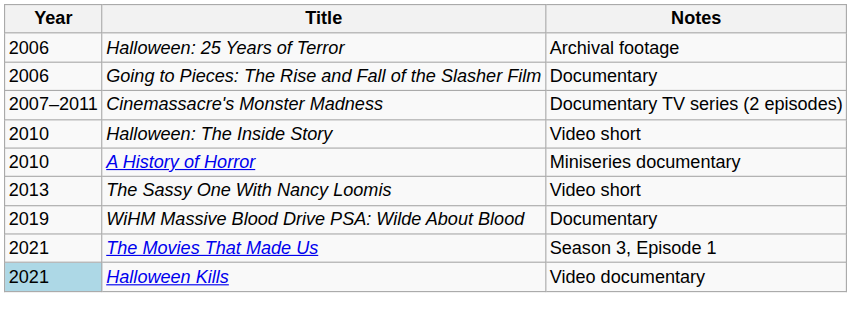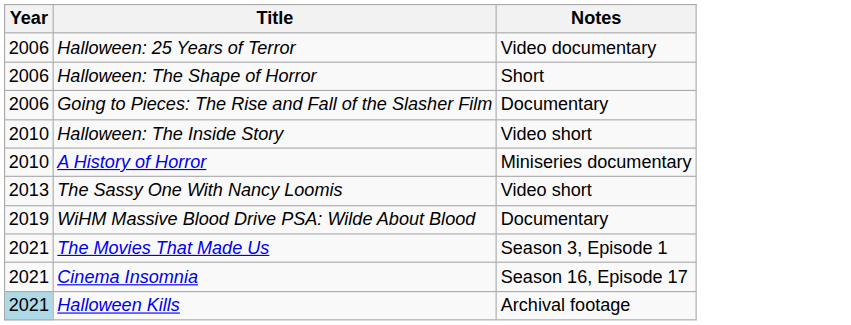 <table class="wikitable">
 <tr>
 <th scope="col">Year</th>
 <th scope="col">Title</th>
 <th scope="col">Notes</th>
 </tr>
 <tr>
 <td>2006</td>
 <td><em>Halloween: 25 Years of Terror</em></td>
-<td>Archival footage</td>
+<td>Video documentary</td>
+</tr>
+<tr>
+<td>2006</td>
+<td><em>Halloween: The Shape of Horror</em></td>
+<td>Short</td>
 </tr>
 <tr>
 <td>2006</td>
 <td><em>Going to Pieces: The Rise and Fall of the Slasher Film</em></td>
 <td>Documentary</td>
-</tr>
-<tr>
-<td>2007–2011</td>
-<td><em>Cinemassacre's Monster Madness</em></td>
-<td>Documentary TV series (2 episodes)</td>
 </tr>
 <tr>
 <td>2010</td>
 <td><em>Halloween: The Inside Story</em></td>
 <td>Video short</td>
 </tr>
 <tr>
 <td>2010</td>
 <td><em><a href='#'>A History of Horror</a></em></td>
 <td>Miniseries documentary</td>
 </tr>
 <tr>
 <td>2013</td>
 <td><em>The Sassy One With Nancy Loomis</em></td>
 <td>Video short</td>
 </tr>
 <tr>
 <td>2019</td>
 <td><em>WiHM Massive Blood Drive PSA: Wilde About Blood</em></td>
 <td>Documentary</td>
 </tr>
 <tr>
 <td>2021</td>
 <td><em><a href='#'>The Movies That Made Us</a></em></td>
 <td>Season 3, Episode 1</td>
 </tr>
 <tr>
+<td>2021</td>
+<td><em><a href='#'>Cinema Insomnia</a></em></td>
+<td>Season 16, Episode 17</td>
+</tr>
+<tr>
 <td style="background: lightblue;">2021</td>
 <td><em><a href='#'>Halloween Kills</a></em></td>
-<td>Video documentary</td>
+<td>Archival footage</td>
 </tr>
 </table>
